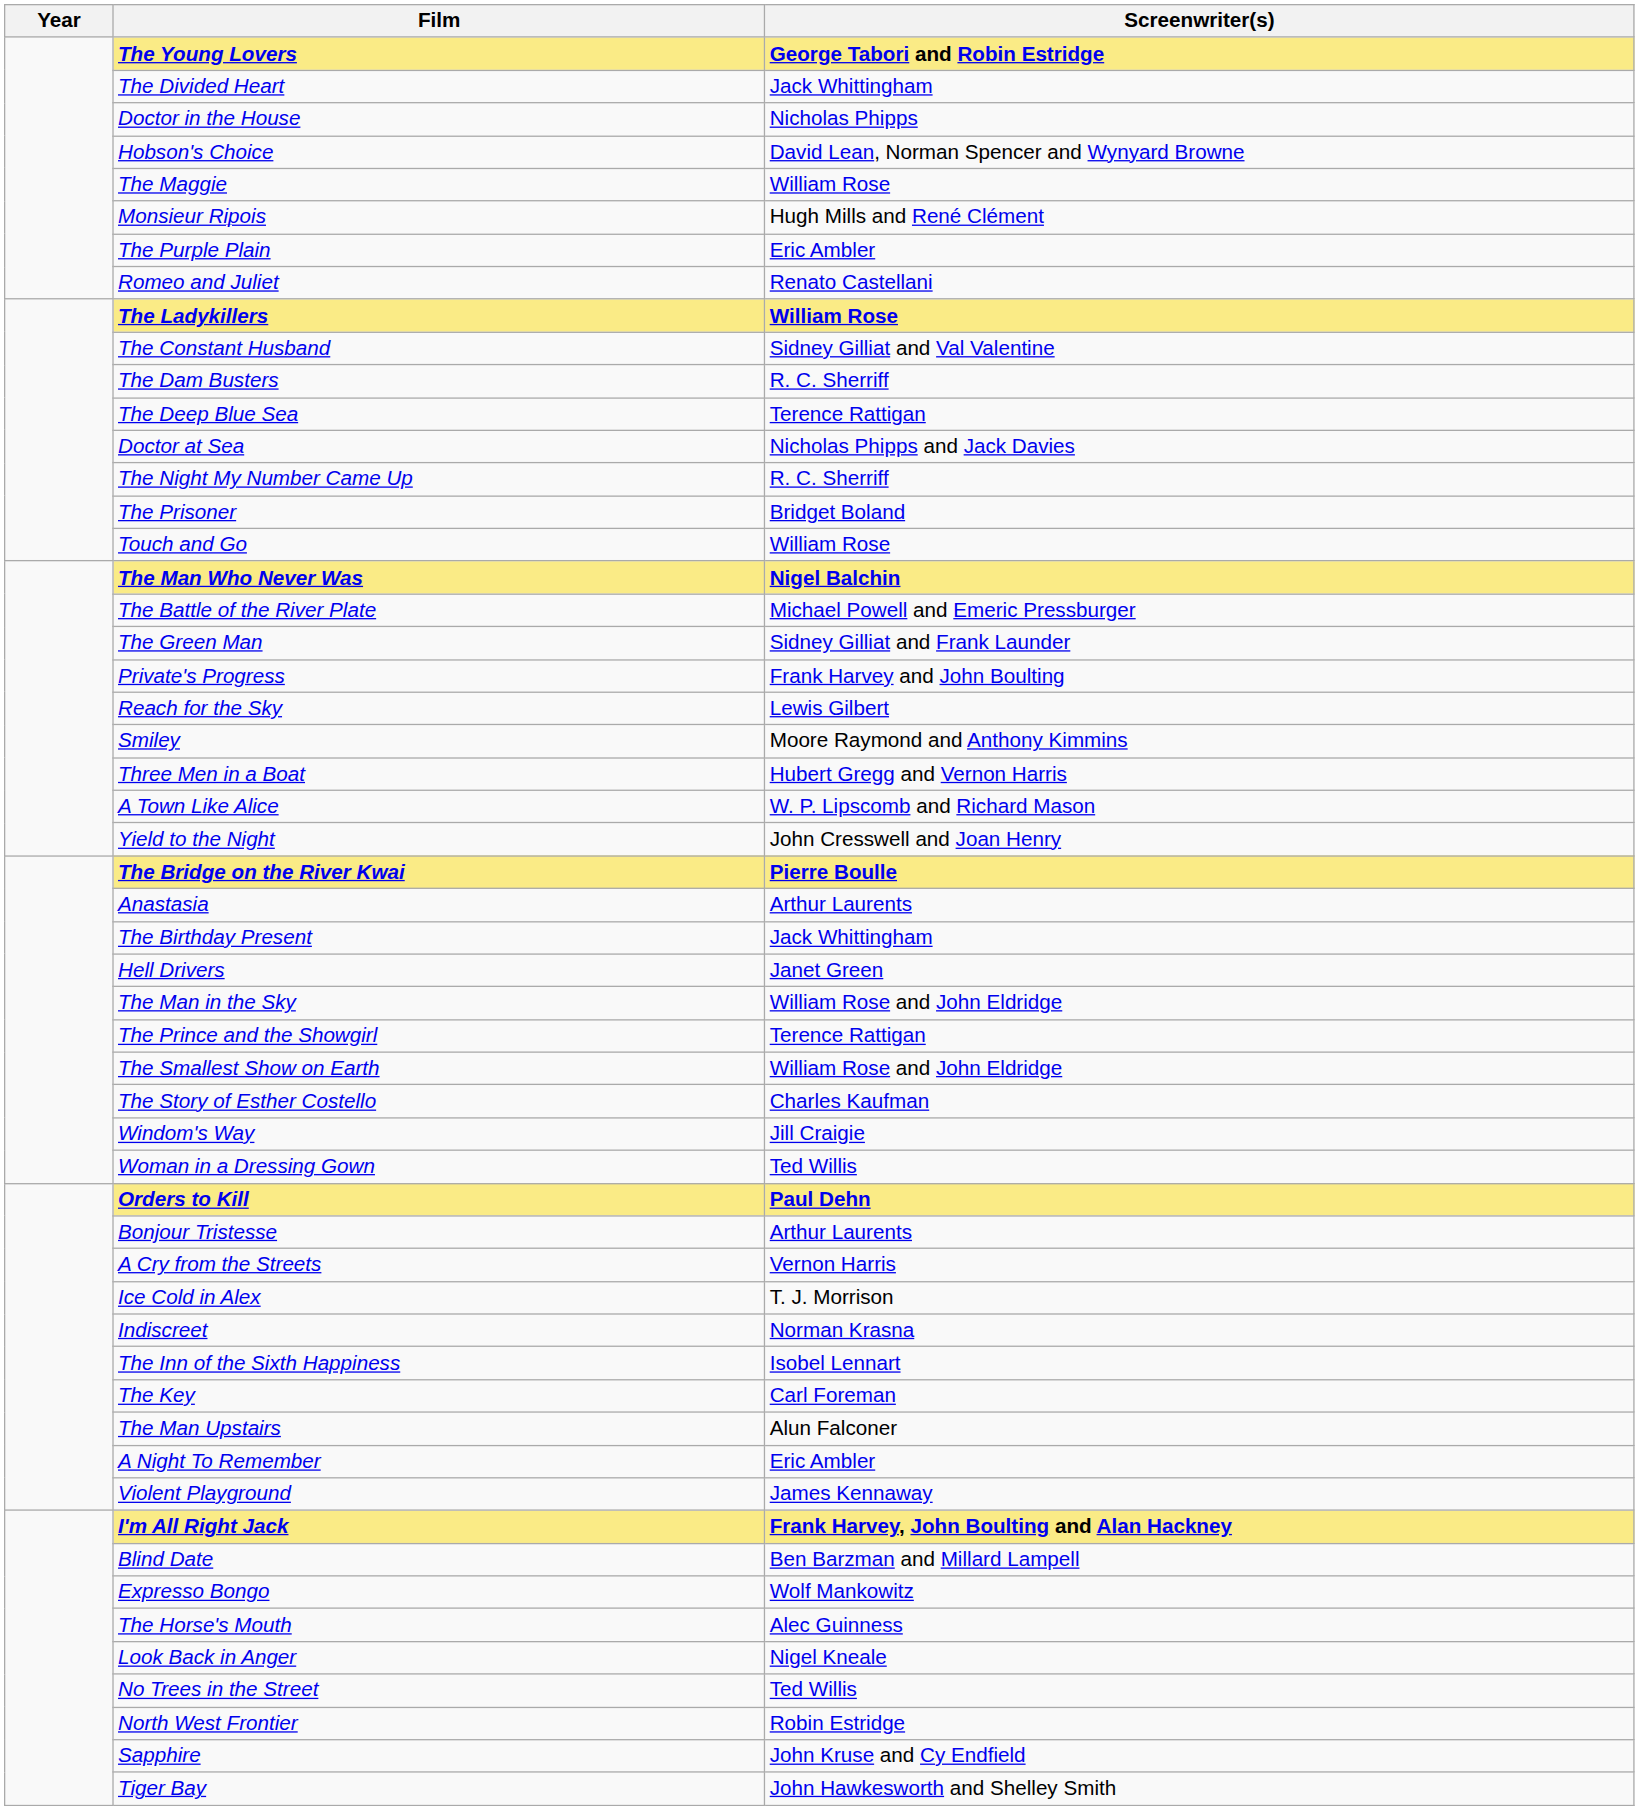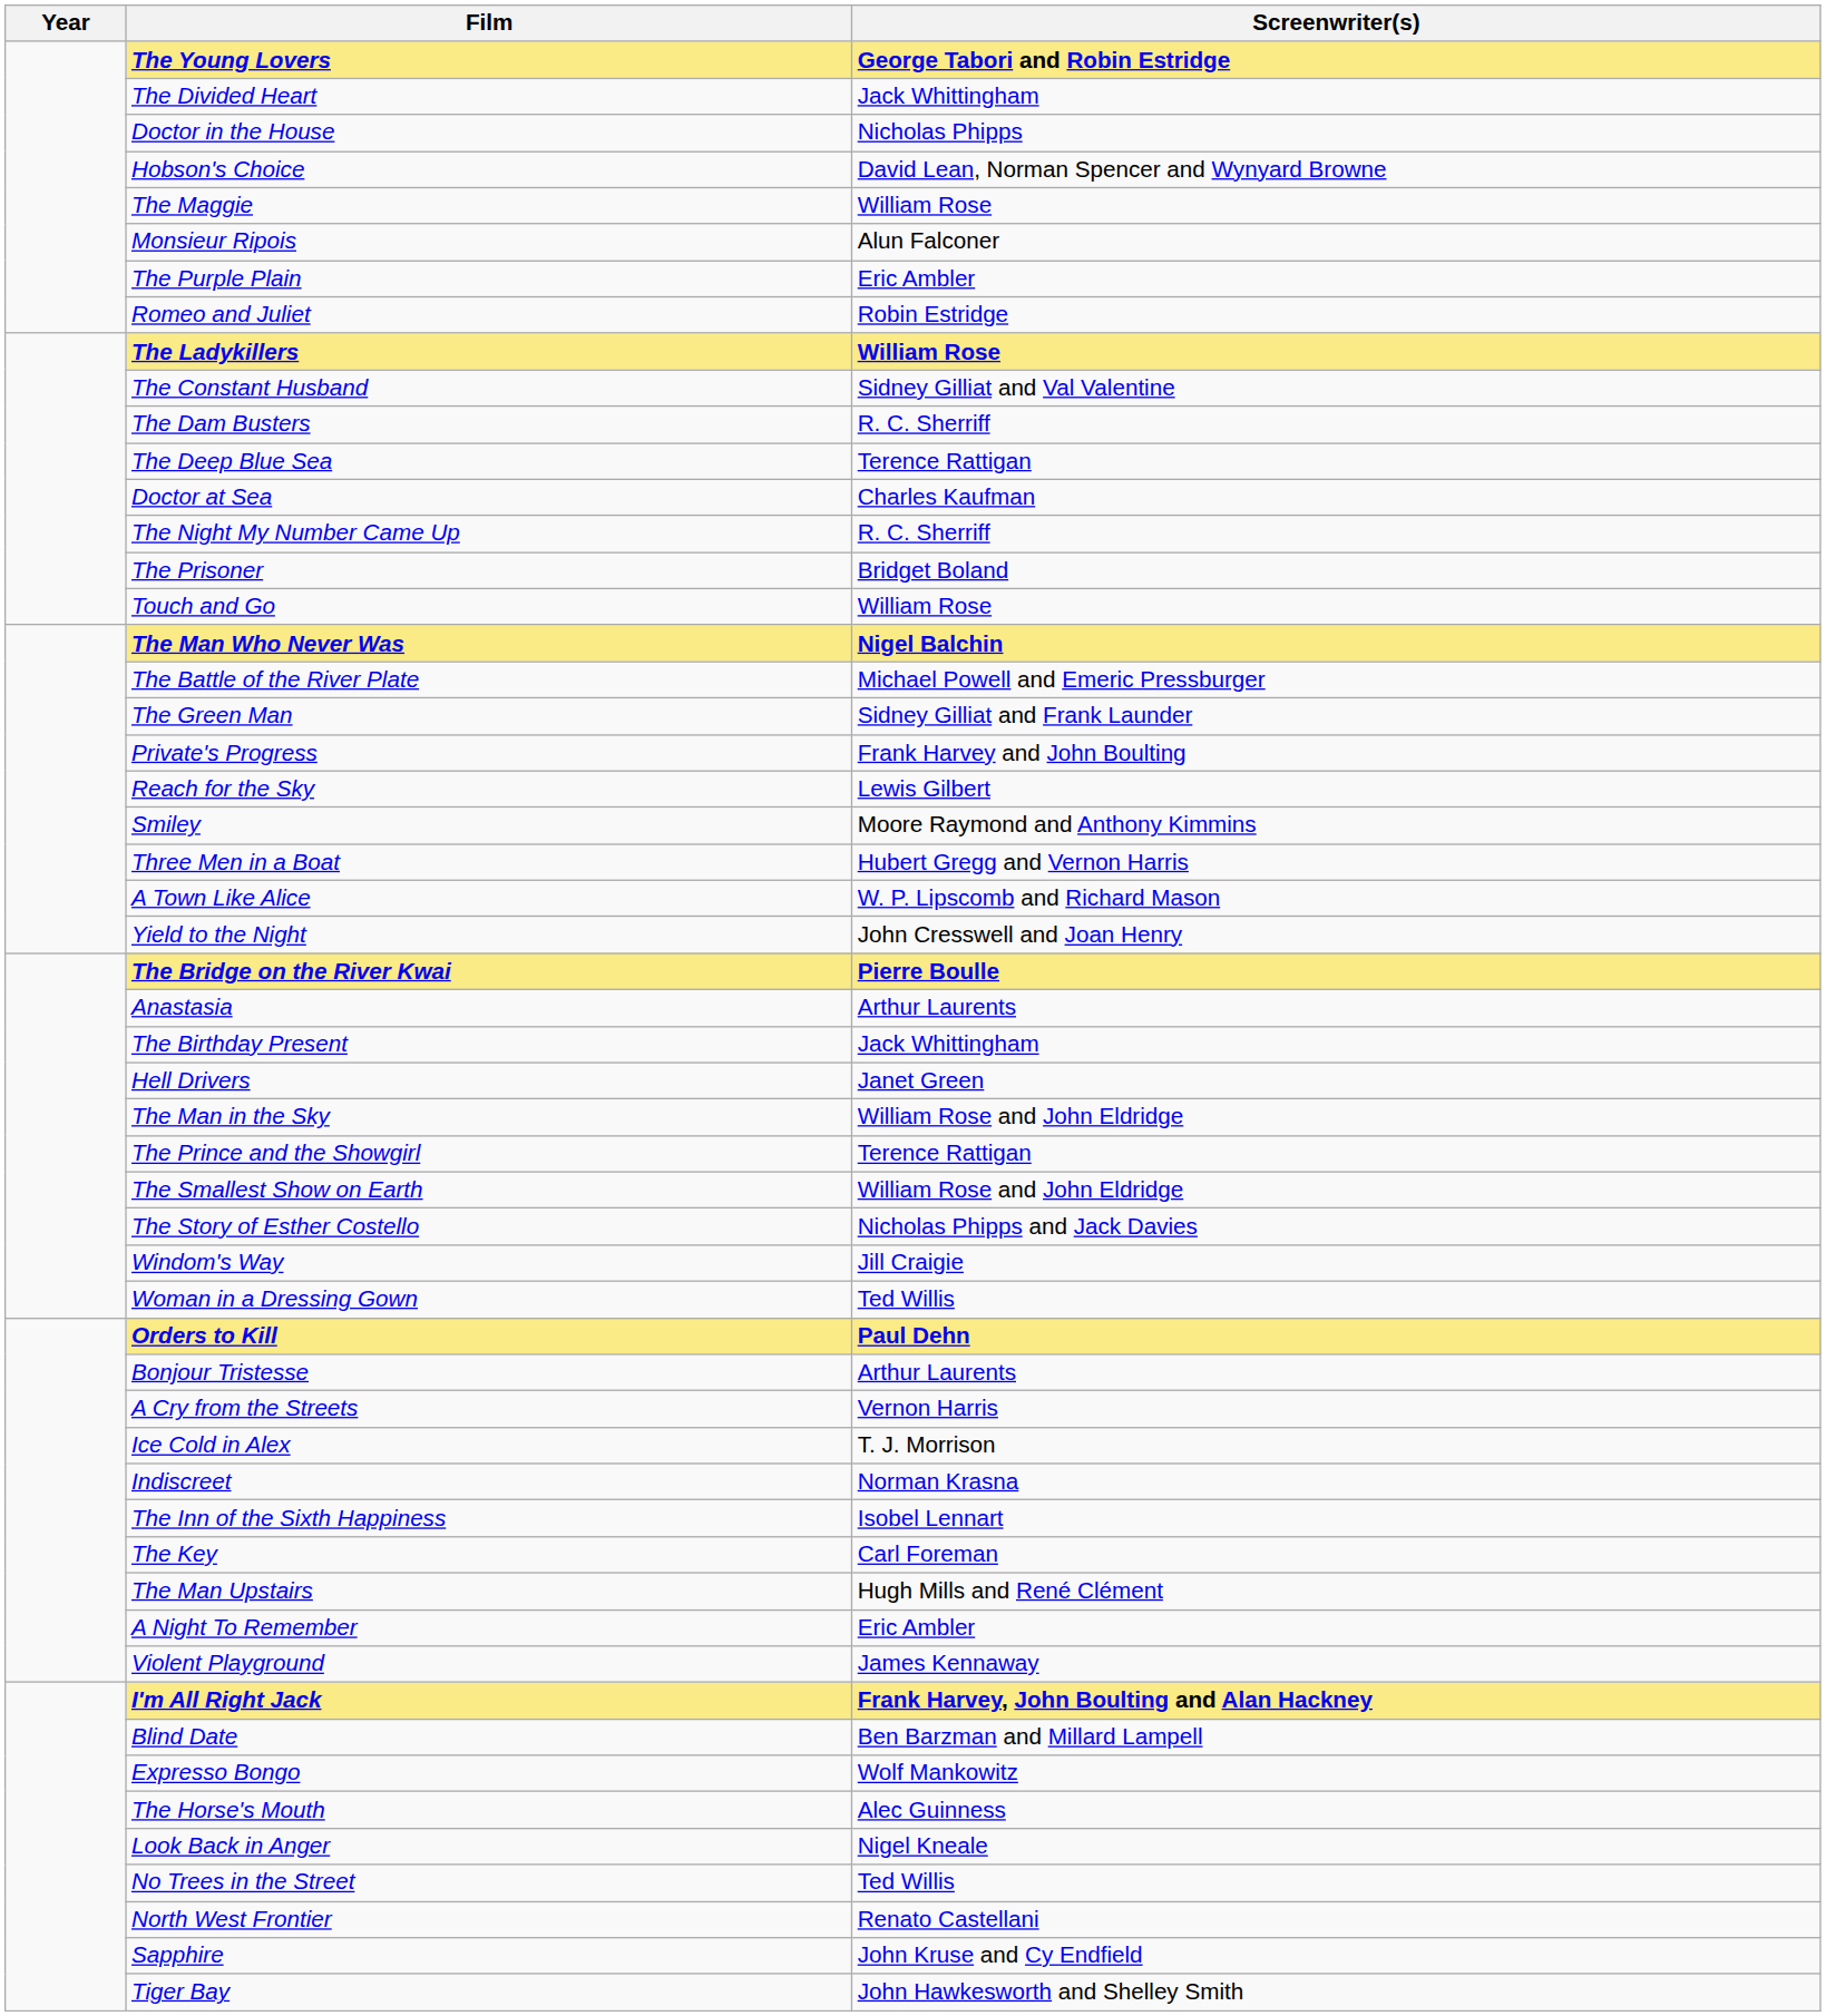 <table class="wikitable" style="width:100%;" cellpadding="5">
 <tr>
 <th style="width:5%;">Year</th>
 <th style="width:30%;">Film</th>
 <th style="width:40%;">Screenwriter(s)</th>
 </tr>
 <tr>
 <td rowspan="8"></td>
 <td style="background:#FAEB86"><strong><em><a href='#'>The Young Lovers</a></em></strong></td>
 <td style="background:#FAEB86"><strong><a href='#'>George Tabori</a> and <a href='#'>Robin Estridge</a></strong></td>
 </tr>
 <tr>
 <td><em><a href='#'>The Divided Heart</a></em></td>
 <td><a href='#'>Jack Whittingham</a></td>
 </tr>
 <tr>
 <td><em><a href='#'>Doctor in the House</a></em></td>
 <td><a href='#'>Nicholas Phipps</a></td>
 </tr>
 <tr>
 <td><em><a href='#'>Hobson's Choice</a></em></td>
 <td><a href='#'>David Lean</a>, Norman Spencer and <a href='#'>Wynyard Browne</a></td>
 </tr>
 <tr>
 <td><em><a href='#'>The Maggie</a></em></td>
 <td><a href='#'>William Rose</a></td>
 </tr>
 <tr>
 <td><em><a href='#'>Monsieur Ripois</a></em></td>
-<td>Hugh Mills and <a href='#'>René Clément</a></td>
+<td>Alun Falconer</td>
 </tr>
 <tr>
 <td><em><a href='#'>The Purple Plain</a></em></td>
 <td><a href='#'>Eric Ambler</a></td>
 </tr>
 <tr>
 <td><em><a href='#'>Romeo and Juliet</a></em></td>
-<td><a href='#'>Renato Castellani</a></td>
+<td><a href='#'>Robin Estridge</a></td>
 </tr>
 <tr>
 <td rowspan="8"></td>
 <td style="background:#FAEB86"><strong><em><a href='#'>The Ladykillers</a></em></strong></td>
 <td style="background:#FAEB86"><strong><a href='#'>William Rose</a></strong></td>
 </tr>
 <tr>
 <td><em><a href='#'>The Constant Husband</a></em></td>
 <td><a href='#'>Sidney Gilliat</a> and <a href='#'>Val Valentine</a></td>
 </tr>
 <tr>
 <td><em><a href='#'>The Dam Busters</a></em></td>
 <td><a href='#'>R. C. Sherriff</a></td>
 </tr>
 <tr>
 <td><em><a href='#'>The Deep Blue Sea</a></em></td>
 <td><a href='#'>Terence Rattigan</a></td>
 </tr>
 <tr>
 <td><em><a href='#'>Doctor at Sea</a></em></td>
-<td><a href='#'>Nicholas Phipps</a> and <a href='#'>Jack Davies</a></td>
+<td><a href='#'>Charles Kaufman</a></td>
 </tr>
 <tr>
 <td><em><a href='#'>The Night My Number Came Up</a></em></td>
 <td><a href='#'>R. C. Sherriff</a></td>
 </tr>
 <tr>
 <td><em><a href='#'>The Prisoner</a></em></td>
 <td><a href='#'>Bridget Boland</a></td>
 </tr>
 <tr>
 <td><em><a href='#'>Touch and Go</a></em></td>
 <td><a href='#'>William Rose</a></td>
 </tr>
 <tr>
 <td rowspan="9"></td>
 <td style="background:#FAEB86"><strong><em><a href='#'>The Man Who Never Was</a></em></strong></td>
 <td style="background:#FAEB86"><strong><a href='#'>Nigel Balchin</a></strong></td>
 </tr>
 <tr>
 <td><em><a href='#'>The Battle of the River Plate</a></em></td>
 <td><a href='#'>Michael Powell</a> and <a href='#'>Emeric Pressburger</a></td>
 </tr>
 <tr>
 <td><em><a href='#'>The Green Man</a></em></td>
 <td><a href='#'>Sidney Gilliat</a> and <a href='#'>Frank Launder</a></td>
 </tr>
 <tr>
 <td><em><a href='#'>Private's Progress</a></em></td>
 <td><a href='#'>Frank Harvey</a> and <a href='#'>John Boulting</a></td>
 </tr>
 <tr>
 <td><em><a href='#'>Reach for the Sky</a></em></td>
 <td><a href='#'>Lewis Gilbert</a></td>
 </tr>
 <tr>
 <td><em><a href='#'>Smiley</a></em></td>
 <td>Moore Raymond and <a href='#'>Anthony Kimmins</a></td>
 </tr>
 <tr>
 <td><em><a href='#'>Three Men in a Boat</a></em></td>
 <td><a href='#'>Hubert Gregg</a> and <a href='#'>Vernon Harris</a></td>
 </tr>
 <tr>
 <td><em><a href='#'>A Town Like Alice</a></em></td>
 <td><a href='#'>W. P. Lipscomb</a> and <a href='#'>Richard Mason</a></td>
 </tr>
 <tr>
 <td><em><a href='#'>Yield to the Night</a></em></td>
 <td>John Cresswell and <a href='#'>Joan Henry</a></td>
 </tr>
 <tr>
 <td rowspan="10"></td>
 <td style="background:#FAEB86"><strong><em><a href='#'>The Bridge on the River Kwai</a></em></strong></td>
 <td style="background:#FAEB86"><strong><a href='#'>Pierre Boulle</a></strong></td>
 </tr>
 <tr>
 <td><em><a href='#'>Anastasia</a></em></td>
 <td><a href='#'>Arthur Laurents</a></td>
 </tr>
 <tr>
 <td><em><a href='#'>The Birthday Present</a></em></td>
 <td><a href='#'>Jack Whittingham</a></td>
 </tr>
 <tr>
 <td><em><a href='#'>Hell Drivers</a></em></td>
 <td><a href='#'>Janet Green</a></td>
 </tr>
 <tr>
 <td><em><a href='#'>The Man in the Sky</a></em></td>
 <td><a href='#'>William Rose</a> and <a href='#'>John Eldridge</a></td>
 </tr>
 <tr>
 <td><em><a href='#'>The Prince and the Showgirl</a></em></td>
 <td><a href='#'>Terence Rattigan</a></td>
 </tr>
 <tr>
 <td><em><a href='#'>The Smallest Show on Earth</a></em></td>
 <td><a href='#'>William Rose</a> and <a href='#'>John Eldridge</a></td>
 </tr>
 <tr>
 <td><em><a href='#'>The Story of Esther Costello</a></em></td>
-<td><a href='#'>Charles Kaufman</a></td>
+<td><a href='#'>Nicholas Phipps</a> and <a href='#'>Jack Davies</a></td>
 </tr>
 <tr>
 <td><em><a href='#'>Windom's Way</a></em></td>
 <td><a href='#'>Jill Craigie</a></td>
 </tr>
 <tr>
 <td><em><a href='#'>Woman in a Dressing Gown</a></em></td>
 <td><a href='#'>Ted Willis</a></td>
 </tr>
 <tr>
 <td rowspan="10"></td>
 <td style="background:#FAEB86"><strong><em><a href='#'>Orders to Kill</a></em></strong></td>
 <td style="background:#FAEB86"><strong><a href='#'>Paul Dehn</a></strong></td>
 </tr>
 <tr>
 <td><em><a href='#'>Bonjour Tristesse</a></em></td>
 <td><a href='#'>Arthur Laurents</a></td>
 </tr>
 <tr>
 <td><em><a href='#'>A Cry from the Streets</a></em></td>
 <td><a href='#'>Vernon Harris</a></td>
 </tr>
 <tr>
 <td><em><a href='#'>Ice Cold in Alex</a></em></td>
 <td>T. J. Morrison</td>
 </tr>
 <tr>
 <td><em><a href='#'>Indiscreet</a></em></td>
 <td><a href='#'>Norman Krasna</a></td>
 </tr>
 <tr>
 <td><em><a href='#'>The Inn of the Sixth Happiness</a></em></td>
 <td><a href='#'>Isobel Lennart</a></td>
 </tr>
 <tr>
 <td><em><a href='#'>The Key</a></em></td>
 <td><a href='#'>Carl Foreman</a></td>
 </tr>
 <tr>
 <td><em><a href='#'>The Man Upstairs</a></em></td>
-<td>Alun Falconer</td>
+<td>Hugh Mills and <a href='#'>René Clément</a></td>
 </tr>
 <tr>
 <td><em><a href='#'>A Night To Remember</a></em></td>
 <td><a href='#'>Eric Ambler</a></td>
 </tr>
 <tr>
 <td><em><a href='#'>Violent Playground</a></em></td>
 <td><a href='#'>James Kennaway</a></td>
 </tr>
 <tr>
 <td rowspan="9"></td>
 <td style="background:#FAEB86"><strong><em><a href='#'>I'm All Right Jack</a></em></strong></td>
 <td style="background:#FAEB86"><strong><a href='#'>Frank Harvey</a>, <a href='#'>John Boulting</a> and <a href='#'>Alan Hackney</a></strong></td>
 </tr>
 <tr>
 <td><em><a href='#'>Blind Date</a></em></td>
 <td><a href='#'>Ben Barzman</a> and <a href='#'>Millard Lampell</a></td>
 </tr>
 <tr>
 <td><em><a href='#'>Expresso Bongo</a></em></td>
 <td><a href='#'>Wolf Mankowitz</a></td>
 </tr>
 <tr>
 <td><em><a href='#'>The Horse's Mouth</a></em></td>
 <td><a href='#'>Alec Guinness</a></td>
 </tr>
 <tr>
 <td><em><a href='#'>Look Back in Anger</a></em></td>
 <td><a href='#'>Nigel Kneale</a></td>
 </tr>
 <tr>
 <td><em><a href='#'>No Trees in the Street</a></em></td>
 <td><a href='#'>Ted Willis</a></td>
 </tr>
 <tr>
 <td><em><a href='#'>North West Frontier</a></em></td>
-<td><a href='#'>Robin Estridge</a></td>
+<td><a href='#'>Renato Castellani</a></td>
 </tr>
 <tr>
 <td><em><a href='#'>Sapphire</a></em></td>
 <td><a href='#'>John Kruse</a> and <a href='#'>Cy Endfield</a></td>
 </tr>
 <tr>
 <td><em><a href='#'>Tiger Bay</a></em></td>
 <td><a href='#'>John Hawkesworth</a> and Shelley Smith</td>
 </tr>
 </table>
